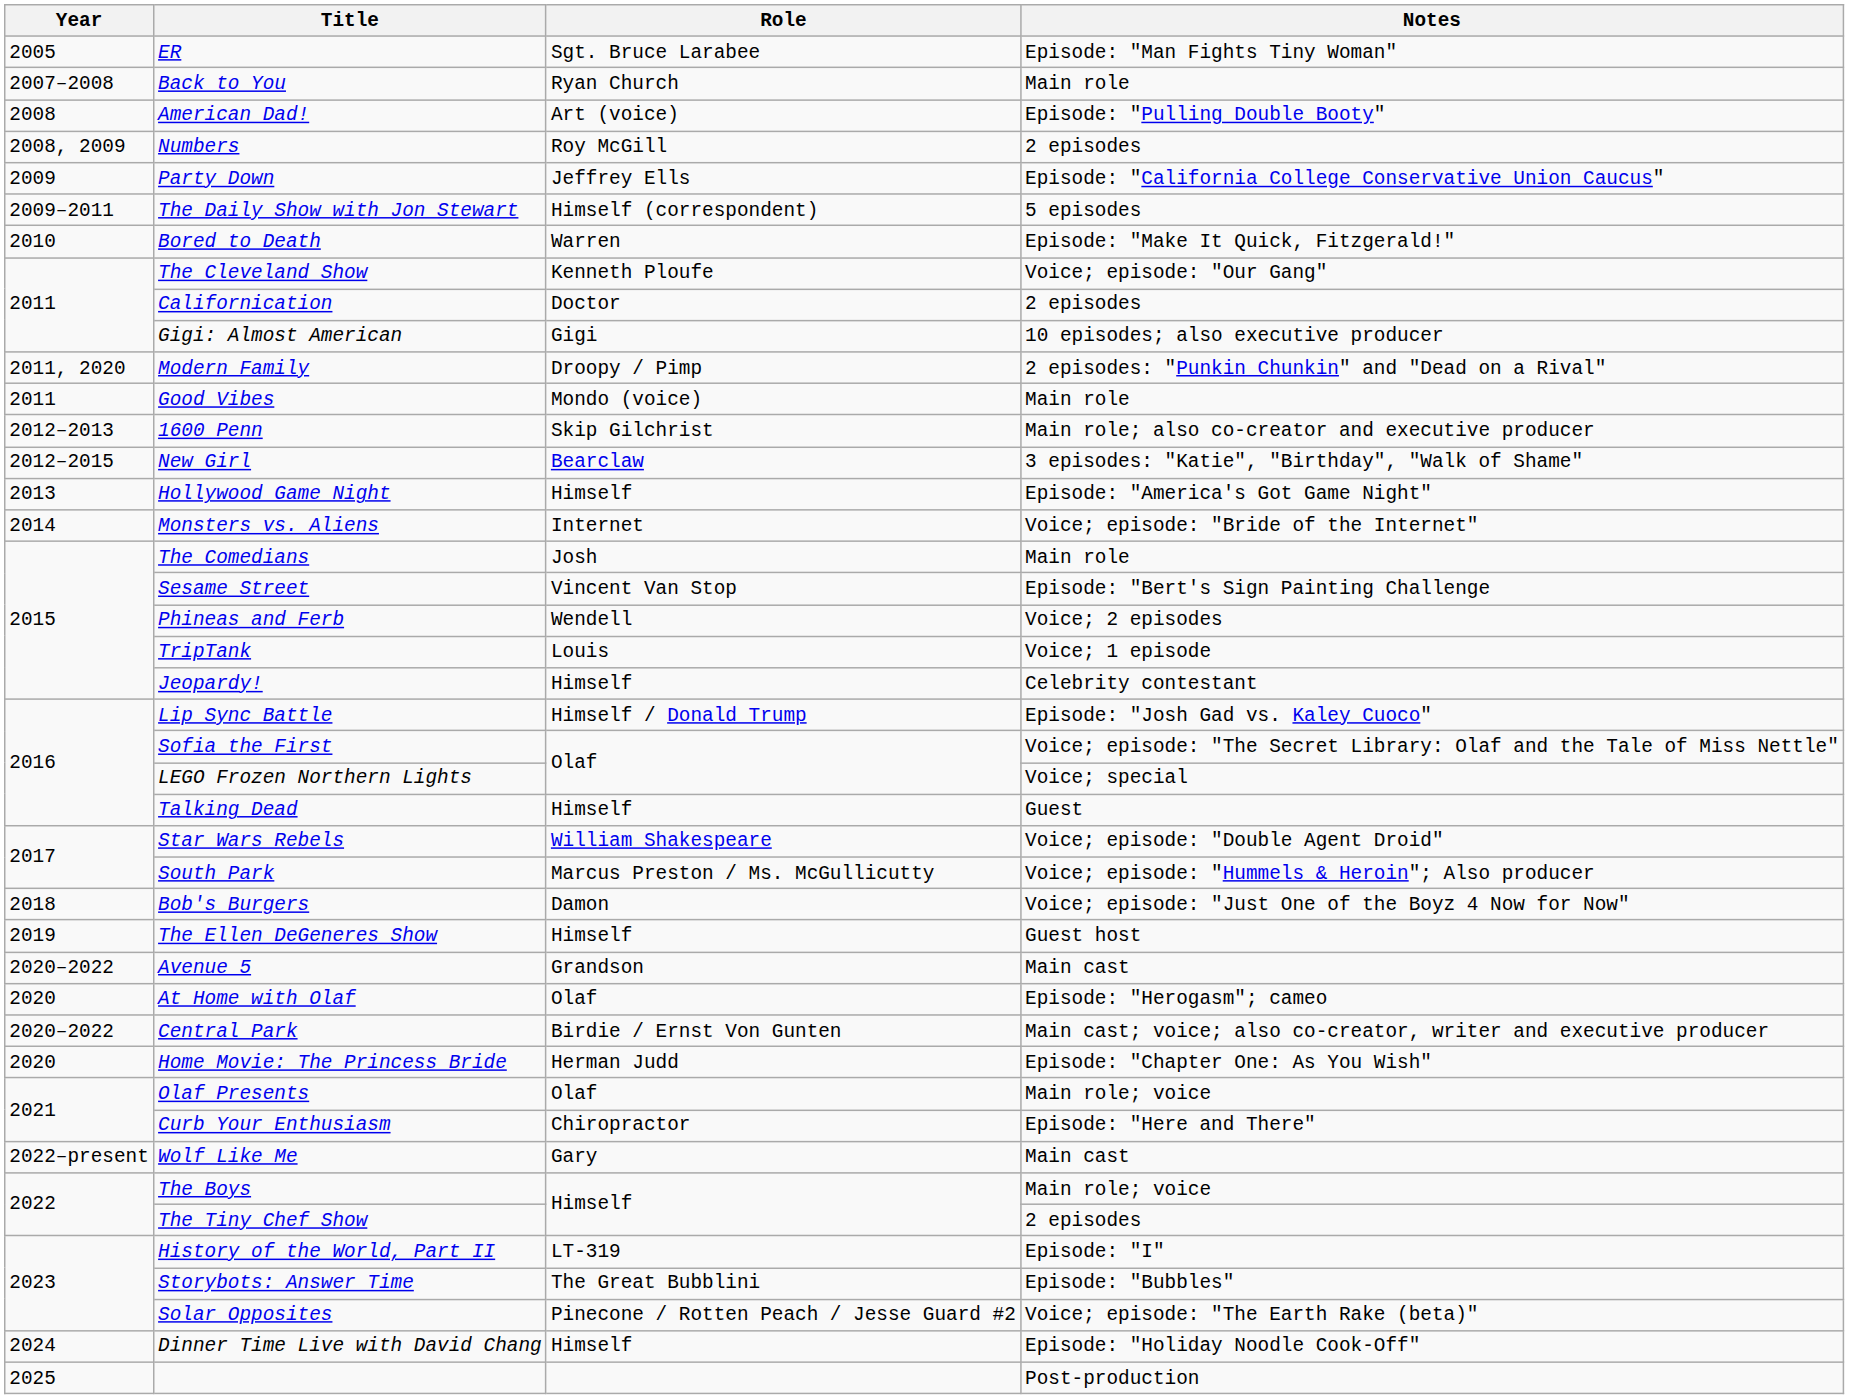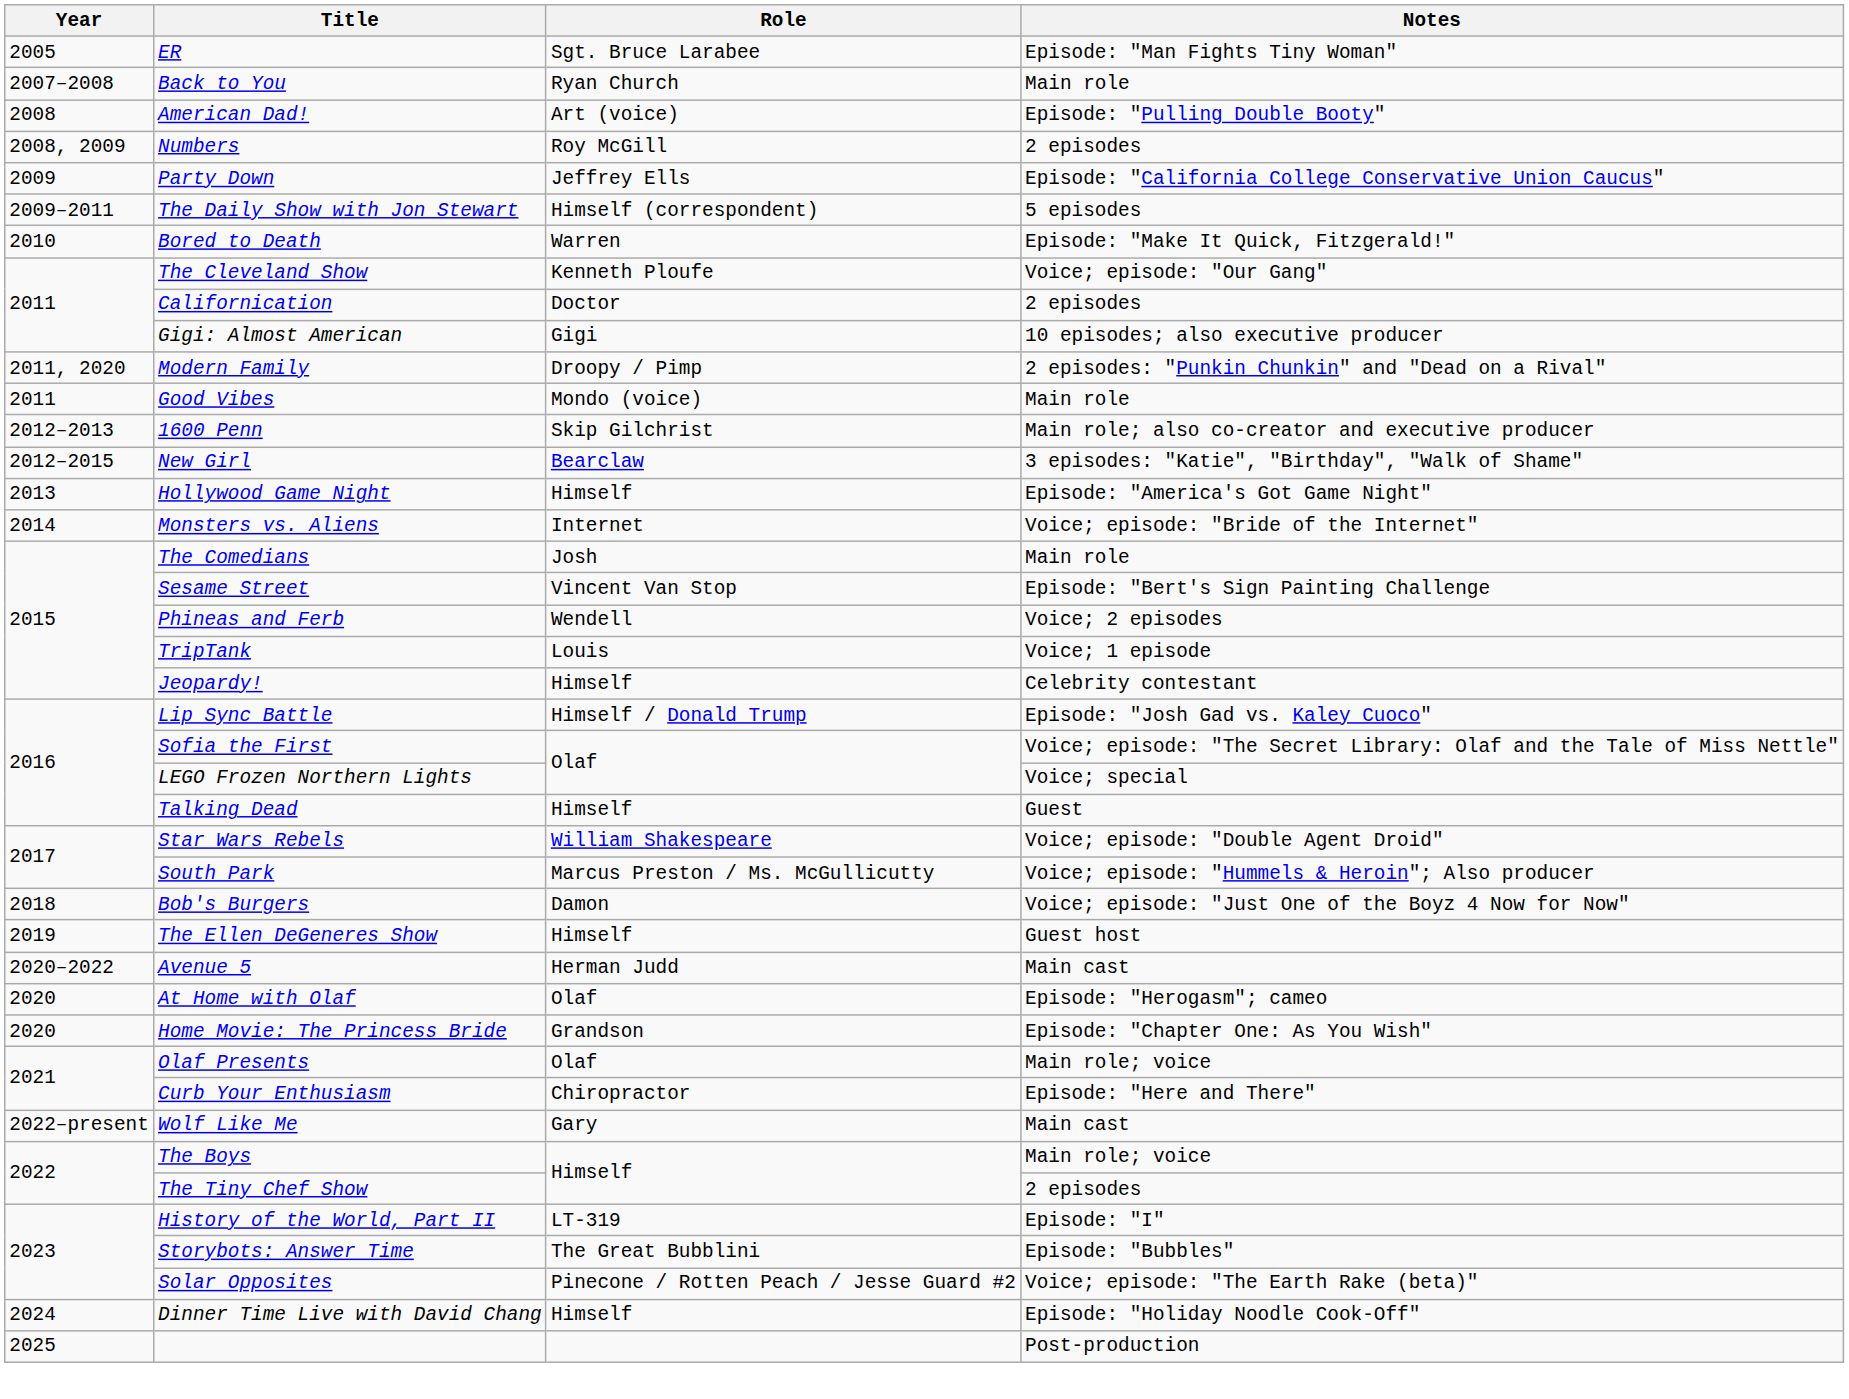 <table class="wikitable sortable">
 <tr>
 <th>Year</th>
 <th>Title</th>
 <th>Role</th>
 <th class="unsortable">Notes</th>
 </tr>
 <tr>
 <td>2005</td>
 <td><em><a href='#'>ER</a></em></td>
 <td>Sgt. Bruce Larabee</td>
 <td>Episode: "Man Fights Tiny Woman"</td>
 </tr>
 <tr>
 <td>2007–2008</td>
 <td><em><a href='#'>Back to You</a></em></td>
 <td>Ryan Church</td>
 <td>Main role</td>
 </tr>
 <tr>
 <td>2008</td>
 <td><em><a href='#'>American Dad!</a></em></td>
 <td>Art (voice)</td>
 <td>Episode: "<a href='#'>Pulling Double Booty</a>"</td>
 </tr>
 <tr>
 <td>2008, 2009</td>
 <td><em><a href='#'>Numbers</a></em></td>
 <td>Roy McGill</td>
 <td>2 episodes</td>
 </tr>
 <tr>
 <td rowspan=1>2009</td>
 <td><em><a href='#'>Party Down</a></em></td>
 <td>Jeffrey Ells</td>
 <td>Episode: "<a href='#'>California College Conservative Union Caucus</a>"</td>
 </tr>
 <tr>
 <td>2009–2011</td>
 <td><em><a href='#'>The Daily Show with Jon Stewart</a></em></td>
 <td>Himself (correspondent)</td>
 <td>5 episodes</td>
 </tr>
 <tr>
 <td>2010</td>
 <td><em><a href='#'>Bored to Death</a></em></td>
 <td>Warren</td>
 <td>Episode: "Make It Quick, Fitzgerald!"</td>
 </tr>
 <tr>
 <td rowspan=3>2011</td>
 <td><em><a href='#'>The Cleveland Show</a></em></td>
 <td>Kenneth Ploufe</td>
 <td>Voice; episode: "Our Gang"</td>
 </tr>
 <tr>
 <td><em><a href='#'>Californication</a></em></td>
 <td>Doctor</td>
 <td>2 episodes</td>
 </tr>
 <tr>
 <td><em>Gigi: Almost American</em></td>
 <td>Gigi</td>
 <td>10 episodes; also executive producer</td>
 </tr>
 <tr>
 <td>2011, 2020</td>
 <td><em><a href='#'>Modern Family</a></em></td>
 <td>Droopy / Pimp</td>
 <td>2 episodes: "<a href='#'>Punkin Chunkin</a>" and "Dead on a Rival"</td>
 </tr>
 <tr>
 <td>2011</td>
 <td><em><a href='#'>Good Vibes</a></em></td>
 <td>Mondo (voice)</td>
 <td>Main role</td>
 </tr>
 <tr>
 <td>2012–2013</td>
 <td><em><a href='#'>1600 Penn</a></em></td>
 <td>Skip Gilchrist</td>
 <td>Main role; also co-creator and executive producer</td>
 </tr>
 <tr>
 <td>2012–2015</td>
 <td><em><a href='#'>New Girl</a></em></td>
 <td><a href='#'>Bearclaw</a></td>
 <td>3 episodes: "Katie", "Birthday", "Walk of Shame"</td>
 </tr>
 <tr>
 <td>2013</td>
 <td><em><a href='#'>Hollywood Game Night</a></em></td>
 <td>Himself</td>
 <td>Episode: "America's Got Game Night"</td>
 </tr>
 <tr>
 <td>2014</td>
 <td><em><a href='#'>Monsters vs. Aliens</a></em></td>
 <td>Internet</td>
 <td>Voice; episode: "Bride of the Internet"</td>
 </tr>
 <tr>
 <td rowspan=5>2015</td>
 <td><em><a href='#'>The Comedians</a></em></td>
 <td>Josh</td>
 <td>Main role</td>
 </tr>
 <tr>
 <td><em><a href='#'>Sesame Street</a></em></td>
 <td>Vincent Van Stop</td>
 <td>Episode: "Bert's Sign Painting Challenge</td>
 </tr>
 <tr>
 <td><em><a href='#'>Phineas and Ferb</a></em></td>
 <td>Wendell</td>
 <td>Voice; 2 episodes</td>
 </tr>
 <tr>
 <td><em><a href='#'>TripTank</a></em></td>
 <td>Louis</td>
 <td>Voice; 1 episode</td>
 </tr>
 <tr>
 <td><em><a href='#'>Jeopardy!</a></em></td>
 <td>Himself</td>
 <td>Celebrity contestant</td>
 </tr>
 <tr>
 <td rowspan=4>2016</td>
 <td><em><a href='#'>Lip Sync Battle</a></em></td>
 <td>Himself / <a href='#'>Donald Trump</a></td>
 <td>Episode: "Josh Gad vs. <a href='#'>Kaley Cuoco</a>"</td>
 </tr>
 <tr>
 <td><em><a href='#'>Sofia the First</a></em></td>
 <td rowspan="2">Olaf</td>
 <td>Voice; episode: "The Secret Library: Olaf and the Tale of Miss Nettle"</td>
 </tr>
 <tr>
 <td><em>LEGO Frozen Northern Lights</em></td>
 <td>Voice; special</td>
 </tr>
 <tr>
 <td><em><a href='#'>Talking Dead</a></em></td>
 <td>Himself</td>
 <td>Guest</td>
 </tr>
 <tr>
 <td rowspan=2>2017</td>
 <td><em><a href='#'>Star Wars Rebels</a></em></td>
 <td><a href='#'>William Shakespeare</a></td>
 <td>Voice; episode: "Double Agent Droid"</td>
 </tr>
 <tr>
 <td><em><a href='#'>South Park</a></em></td>
 <td>Marcus Preston / Ms. McGullicutty</td>
 <td>Voice; episode: "<a href='#'>Hummels & Heroin</a>"; Also producer</td>
 </tr>
 <tr>
 <td>2018</td>
 <td><em><a href='#'>Bob's Burgers</a></em></td>
 <td>Damon</td>
 <td>Voice; episode: "Just One of the Boyz 4 Now for Now"</td>
 </tr>
 <tr>
 <td>2019</td>
 <td><em><a href='#'>The Ellen DeGeneres Show</a></em></td>
 <td>Himself</td>
 <td>Guest host</td>
 </tr>
 <tr>
 <td>2020–2022</td>
 <td><em><a href='#'>Avenue 5</a></em></td>
-<td>Grandson</td>
+<td>Herman Judd</td>
 <td>Main cast</td>
 </tr>
 <tr>
 <td>2020</td>
 <td><em><a href='#'>At Home with Olaf</a></em></td>
 <td>Olaf</td>
 <td>Episode: "Herogasm"; cameo</td>
 </tr>
 <tr>
-<td>2020–2022</td>
-<td><em><a href='#'>Central Park</a></em></td>
-<td>Birdie / Ernst Von Gunten</td>
-<td>Main cast; voice; also co-creator, writer and executive producer</td>
-</tr>
-<tr>
 <td>2020</td>
 <td><em><a href='#'>Home Movie: The Princess Bride</a></em></td>
-<td>Herman Judd</td>
+<td>Grandson</td>
 <td>Episode: "Chapter One: As You Wish"</td>
 </tr>
 <tr>
 <td rowspan=2>2021</td>
 <td><em><a href='#'>Olaf Presents</a></em></td>
 <td>Olaf</td>
 <td>Main role; voice</td>
 </tr>
 <tr>
 <td><em><a href='#'>Curb Your Enthusiasm</a></em></td>
 <td>Chiropractor</td>
 <td>Episode: "Here and There"</td>
 </tr>
 <tr>
 <td>2022–present</td>
 <td><em><a href='#'>Wolf Like Me</a></em></td>
 <td>Gary</td>
 <td>Main cast</td>
 </tr>
 <tr>
 <td rowspan=2>2022</td>
 <td><em><a href='#'>The Boys</a></em></td>
 <td rowspan="2">Himself</td>
 <td>Main role; voice</td>
 </tr>
 <tr>
 <td><em><a href='#'>The Tiny Chef Show</a></em></td>
 <td>2 episodes</td>
 </tr>
 <tr>
 <td rowspan=3>2023</td>
 <td><em><a href='#'>History of the World, Part II</a></em></td>
 <td>LT-319</td>
 <td>Episode: "I"</td>
 </tr>
 <tr>
 <td><em><a href='#'>Storybots: Answer Time</a></em></td>
 <td>The Great Bubblini</td>
 <td>Episode: "Bubbles"</td>
 </tr>
 <tr>
 <td><em><a href='#'>Solar Opposites</a></em></td>
 <td>Pinecone / Rotten Peach / Jesse Guard #2</td>
 <td>Voice; episode: "The Earth Rake (beta)"</td>
 </tr>
 <tr>
 <td>2024</td>
 <td><em>Dinner Time Live with David Chang</em></td>
 <td>Himself</td>
 <td>Episode: "Holiday Noodle Cook-Off"</td>
 </tr>
 <tr>
 <td>2025</td>
 <td></td>
 <td></td>
 <td>Post-production</td>
 </tr>
 </table>
